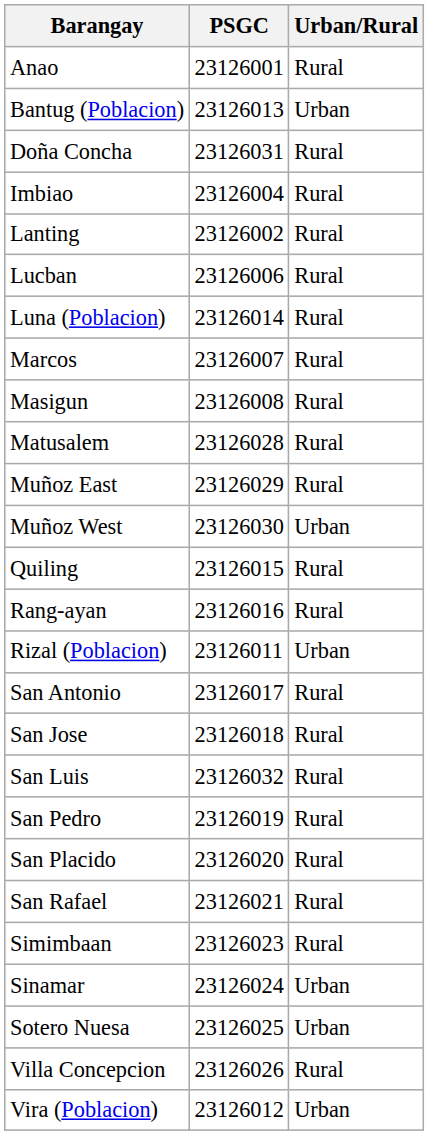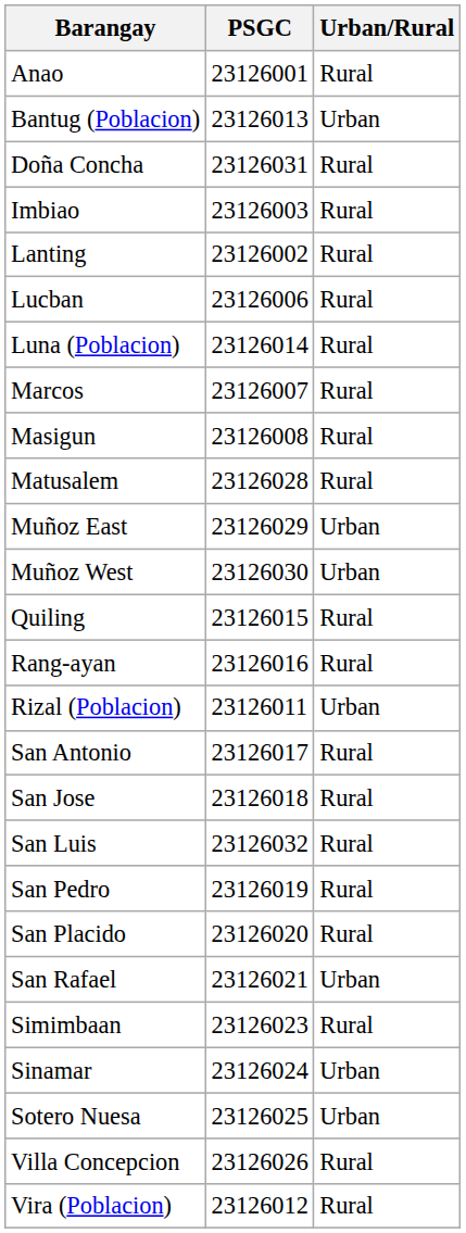 <table class="wikitable sortable" style="background:white; font-size:90%; line-height:1.40em;">
 <tr>
 <th>Barangay</th>
 <th>PSGC</th>
 <th>Urban/Rural</th>
 </tr>
 <tr>
 <td>Anao</td>
 <td>23126001</td>
 <td>Rural</td>
 </tr>
 <tr>
 <td>Bantug (<a href='#'>Poblacion</a>)</td>
 <td>23126013</td>
 <td>Urban</td>
 </tr>
 <tr>
 <td>Doña Concha</td>
 <td>23126031</td>
 <td>Rural</td>
 </tr>
 <tr>
 <td>Imbiao</td>
-<td>23126004</td>
+<td>23126003</td>
 <td>Rural</td>
 </tr>
 <tr>
 <td>Lanting</td>
 <td>23126002</td>
 <td>Rural</td>
 </tr>
 <tr>
 <td>Lucban</td>
 <td>23126006</td>
 <td>Rural</td>
 </tr>
 <tr>
 <td>Luna (<a href='#'>Poblacion</a>)</td>
 <td>23126014</td>
 <td>Rural</td>
 </tr>
 <tr>
 <td>Marcos</td>
 <td>23126007</td>
 <td>Rural</td>
 </tr>
 <tr>
 <td>Masigun</td>
 <td>23126008</td>
 <td>Rural</td>
 </tr>
 <tr>
 <td>Matusalem</td>
 <td>23126028</td>
 <td>Rural</td>
 </tr>
 <tr>
 <td>Muñoz East</td>
 <td>23126029</td>
-<td>Rural</td>
+<td>Urban</td>
 </tr>
 <tr>
 <td>Muñoz West</td>
 <td>23126030</td>
 <td>Urban</td>
 </tr>
 <tr>
 <td>Quiling</td>
 <td>23126015</td>
 <td>Rural</td>
 </tr>
 <tr>
 <td>Rang-ayan</td>
 <td>23126016</td>
 <td>Rural</td>
 </tr>
 <tr>
 <td>Rizal (<a href='#'>Poblacion</a>)</td>
 <td>23126011</td>
 <td>Urban</td>
 </tr>
 <tr>
 <td>San Antonio</td>
 <td>23126017</td>
 <td>Rural</td>
 </tr>
 <tr>
 <td>San Jose</td>
 <td>23126018</td>
 <td>Rural</td>
 </tr>
 <tr>
 <td>San Luis</td>
 <td>23126032</td>
 <td>Rural</td>
 </tr>
 <tr>
 <td>San Pedro</td>
 <td>23126019</td>
 <td>Rural</td>
 </tr>
 <tr>
 <td>San Placido</td>
 <td>23126020</td>
 <td>Rural</td>
 </tr>
 <tr>
 <td>San Rafael</td>
 <td>23126021</td>
-<td>Rural</td>
+<td>Urban</td>
 </tr>
 <tr>
 <td>Simimbaan</td>
 <td>23126023</td>
 <td>Rural</td>
 </tr>
 <tr>
 <td>Sinamar</td>
 <td>23126024</td>
 <td>Urban</td>
 </tr>
 <tr>
 <td>Sotero Nuesa</td>
 <td>23126025</td>
 <td>Urban</td>
 </tr>
 <tr>
 <td>Villa Concepcion</td>
 <td>23126026</td>
 <td>Rural</td>
 </tr>
 <tr>
 <td>Vira (<a href='#'>Poblacion</a>)</td>
 <td>23126012</td>
-<td>Urban</td>
+<td>Rural</td>
 </tr>
 </table>
